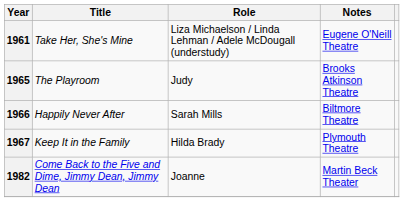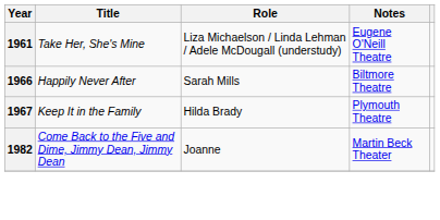 <table class="wikitable plainrowheaders sortable">
 <tr>
 <th>Year</th>
 <th>Title</th>
 <th>Role</th>
 <th>Notes</th>
 <th class="unsortable"></th>
 </tr>
 <tr>
 <th scope="row">1961</th>
 <td><em>Take Her, She's Mine</em></td>
 <td>Liza Michaelson / Linda Lehman / Adele McDougall (understudy)</td>
 <td><a href='#'>Eugene O'Neill Theatre</a></td>
-<td style="text-align:center;"></td>
-</tr>
-<tr>
-<th scope="row">1965</th>
-<td><em>The Playroom</em></td>
-<td>Judy</td>
-<td><a href='#'>Brooks Atkinson Theatre</a></td>
 <td style="text-align:center;"></td>
 </tr>
 <tr>
 <th scope="row">1966</th>
 <td><em>Happily Never After</em></td>
 <td>Sarah Mills</td>
 <td><a href='#'>Biltmore Theatre</a></td>
 <td style="text-align:center;"></td>
 </tr>
 <tr>
 <th scope="row">1967</th>
 <td><em>Keep It in the Family</em></td>
 <td>Hilda Brady</td>
 <td><a href='#'>Plymouth Theatre</a></td>
 <td style="text-align:center;"></td>
 </tr>
 <tr>
 <th scope="row">1982</th>
 <td><em><a href='#'>Come Back to the Five and Dime, Jimmy Dean, Jimmy Dean</a></em></td>
 <td>Joanne</td>
 <td><a href='#'>Martin Beck Theater</a></td>
 <td style="text-align:center;"></td>
 </tr>
 <tr>
 </tr>
 </table>
